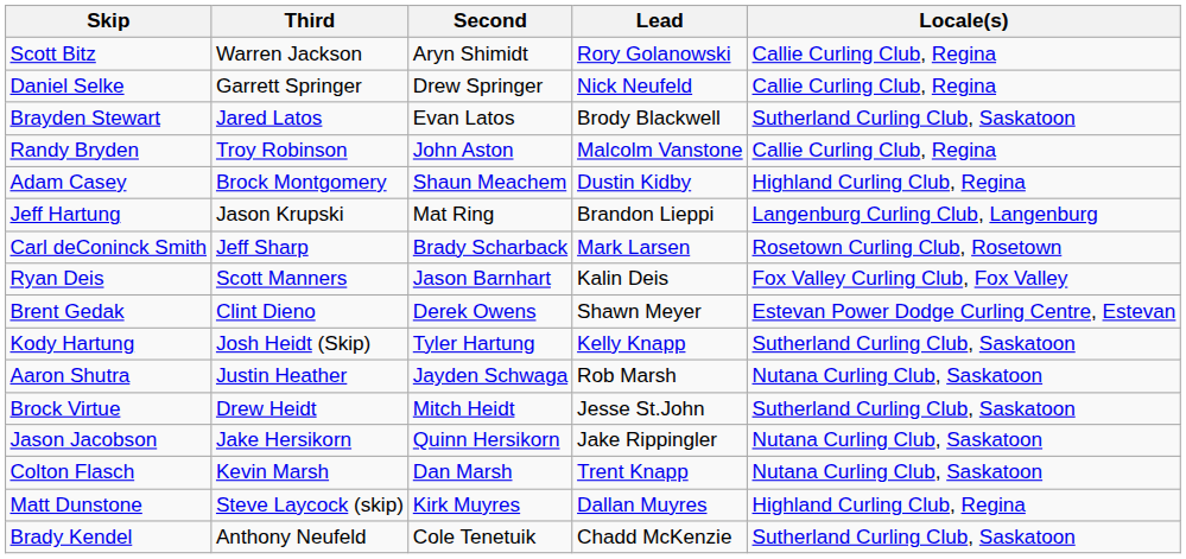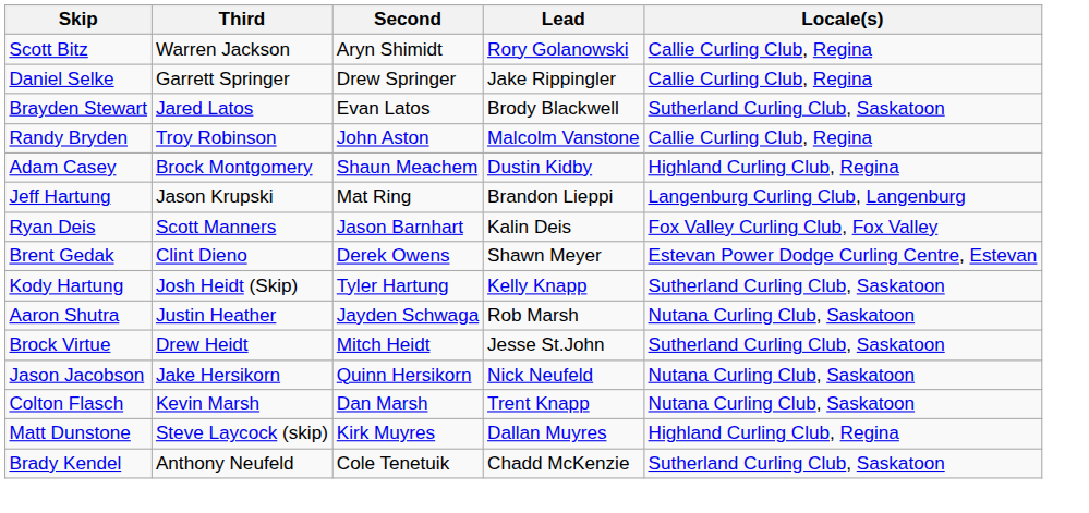 <table class="wikitable">
 <tr>
 <th>Skip</th>
 <th>Third</th>
 <th>Second</th>
 <th>Lead</th>
 <th>Locale(s)</th>
 </tr>
 <tr>
 <td><a href='#'>Scott Bitz</a></td>
 <td>Warren Jackson</td>
 <td>Aryn Shimidt</td>
 <td><a href='#'>Rory Golanowski</a></td>
 <td><a href='#'>Callie Curling Club</a>, <a href='#'>Regina</a></td>
 </tr>
 <tr>
 <td><a href='#'>Daniel Selke</a></td>
 <td>Garrett Springer</td>
 <td>Drew Springer</td>
-<td><a href='#'>Nick Neufeld</a></td>
+<td>Jake Rippingler</td>
 <td><a href='#'>Callie Curling Club</a>, <a href='#'>Regina</a></td>
 </tr>
 <tr>
 <td><a href='#'>Brayden Stewart</a></td>
 <td><a href='#'>Jared Latos</a></td>
 <td>Evan Latos</td>
 <td>Brody Blackwell</td>
 <td><a href='#'>Sutherland Curling Club</a>, <a href='#'>Saskatoon</a></td>
 </tr>
 <tr>
 <td><a href='#'>Randy Bryden</a></td>
 <td><a href='#'>Troy Robinson</a></td>
 <td><a href='#'>John Aston</a></td>
 <td><a href='#'>Malcolm Vanstone</a></td>
 <td><a href='#'>Callie Curling Club</a>, <a href='#'>Regina</a></td>
 </tr>
 <tr>
 <td><a href='#'>Adam Casey</a></td>
 <td><a href='#'>Brock Montgomery</a></td>
 <td><a href='#'>Shaun Meachem</a></td>
 <td><a href='#'>Dustin Kidby</a></td>
 <td><a href='#'>Highland Curling Club</a>, <a href='#'>Regina</a></td>
 </tr>
 <tr>
 <td><a href='#'>Jeff Hartung</a></td>
 <td>Jason Krupski</td>
 <td>Mat Ring</td>
 <td>Brandon Lieppi</td>
 <td><a href='#'>Langenburg Curling Club</a>, <a href='#'>Langenburg</a></td>
-</tr>
-<tr>
-<td><a href='#'>Carl deConinck Smith</a></td>
-<td><a href='#'>Jeff Sharp</a></td>
-<td><a href='#'>Brady Scharback</a></td>
-<td><a href='#'>Mark Larsen</a></td>
-<td><a href='#'>Rosetown Curling Club</a>, <a href='#'>Rosetown</a></td>
 </tr>
 <tr>
 <td><a href='#'>Ryan Deis</a></td>
 <td><a href='#'>Scott Manners</a></td>
 <td><a href='#'>Jason Barnhart</a></td>
 <td>Kalin Deis</td>
 <td><a href='#'>Fox Valley Curling Club</a>, <a href='#'>Fox Valley</a></td>
 </tr>
 <tr>
 <td><a href='#'>Brent Gedak</a></td>
 <td><a href='#'>Clint Dieno</a></td>
 <td><a href='#'>Derek Owens</a></td>
 <td>Shawn Meyer</td>
 <td><a href='#'>Estevan Power Dodge Curling Centre</a>, <a href='#'>Estevan</a></td>
 </tr>
 <tr>
 <td><a href='#'>Kody Hartung</a></td>
 <td><a href='#'>Josh Heidt</a> (Skip)</td>
 <td><a href='#'>Tyler Hartung</a></td>
 <td><a href='#'>Kelly Knapp</a></td>
 <td><a href='#'>Sutherland Curling Club</a>, <a href='#'>Saskatoon</a></td>
 </tr>
 <tr>
 <td><a href='#'>Aaron Shutra</a></td>
 <td><a href='#'>Justin Heather</a></td>
 <td><a href='#'>Jayden Schwaga</a></td>
 <td>Rob Marsh</td>
 <td><a href='#'>Nutana Curling Club</a>, <a href='#'>Saskatoon</a></td>
 </tr>
 <tr>
 <td><a href='#'>Brock Virtue</a></td>
 <td><a href='#'>Drew Heidt</a></td>
 <td><a href='#'>Mitch Heidt</a></td>
 <td>Jesse St.John</td>
 <td><a href='#'>Sutherland Curling Club</a>, <a href='#'>Saskatoon</a></td>
 </tr>
 <tr>
 <td><a href='#'>Jason Jacobson</a></td>
 <td><a href='#'>Jake Hersikorn</a></td>
 <td><a href='#'>Quinn Hersikorn</a></td>
-<td>Jake Rippingler</td>
+<td><a href='#'>Nick Neufeld</a></td>
 <td><a href='#'>Nutana Curling Club</a>, <a href='#'>Saskatoon</a></td>
 </tr>
 <tr>
 <td><a href='#'>Colton Flasch</a></td>
 <td><a href='#'>Kevin Marsh</a></td>
 <td><a href='#'>Dan Marsh</a></td>
 <td><a href='#'>Trent Knapp</a></td>
 <td><a href='#'>Nutana Curling Club</a>, <a href='#'>Saskatoon</a></td>
 </tr>
 <tr>
 <td><a href='#'>Matt Dunstone</a></td>
 <td><a href='#'>Steve Laycock</a> (skip)</td>
 <td><a href='#'>Kirk Muyres</a></td>
 <td><a href='#'>Dallan Muyres</a></td>
 <td><a href='#'>Highland Curling Club</a>, <a href='#'>Regina</a></td>
 </tr>
 <tr>
 <td><a href='#'>Brady Kendel</a></td>
 <td>Anthony Neufeld</td>
 <td>Cole Tenetuik</td>
 <td>Chadd McKenzie</td>
 <td><a href='#'>Sutherland Curling Club</a>, <a href='#'>Saskatoon</a></td>
 </tr>
 </table>
